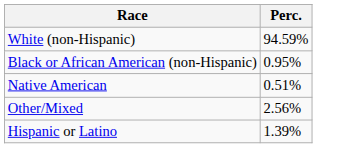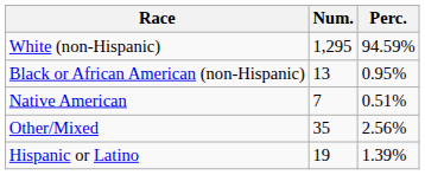 <table class="wikitable">
 <tr>
 <th>Race</th>
+<th>Num.</th>
 <th>Perc.</th>
 </tr>
 <tr>
 <td><a href='#'>White</a> (non-Hispanic)</td>
+<td>1,295</td>
 <td>94.59%</td>
 </tr>
 <tr>
 <td><a href='#'>Black or African American</a> (non-Hispanic)</td>
+<td>13</td>
 <td>0.95%</td>
 </tr>
 <tr>
 <td><a href='#'>Native American</a></td>
+<td>7</td>
 <td>0.51%</td>
 </tr>
 <tr>
 <td><a href='#'>Other/Mixed</a></td>
+<td>35</td>
 <td>2.56%</td>
 </tr>
 <tr>
 <td><a href='#'>Hispanic</a> or <a href='#'>Latino</a></td>
+<td>19</td>
 <td>1.39%</td>
 </tr>
 </table>
